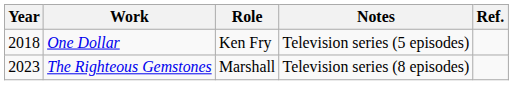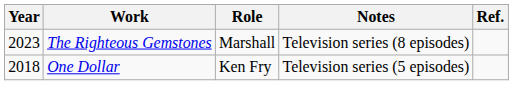 <table class="wikitable sortable">
 <tr>
 <th>Year</th>
 <th>Work</th>
 <th>Role</th>
 <th>Notes</th>
 <th class="unsortable">Ref.</th>
 </tr>
 <tr>
+<td>2023</td>
+<td><em><a href='#'>The Righteous Gemstones</a></em></td>
+<td>Marshall</td>
+<td>Television series (8 episodes)</td>
+<td></td>
+</tr>
+<tr>
 <td>2018</td>
 <td><em><a href='#'>One Dollar</a></em></td>
 <td>Ken Fry</td>
 <td>Television series (5 episodes)</td>
 <td></td>
 </tr>
-<tr>
-<td>2023</td>
-<td><em><a href='#'>The Righteous Gemstones</a></em></td>
-<td>Marshall</td>
-<td>Television series (8 episodes)</td>
-<td></td>
-</tr>
 </table>
